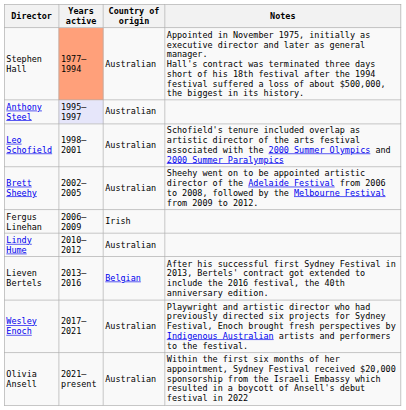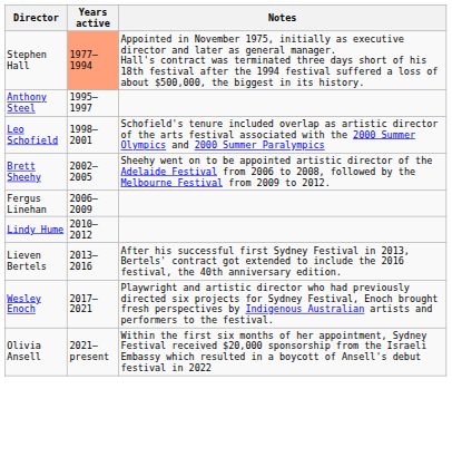 <table class="wikitable">
 <tr>
 <th>Director</th>
 <th>Years active</th>
-<th>Country of origin</th>
 <th>Notes</th>
 </tr>
 <tr>
 <td>Stephen Hall</td>
 <td style="background: lightsalmon;">1977–1994</td>
-<td>Australian</td>
 <td>Appointed in November 1975, initially as executive director and later as general manager.<br>Hall's contract was terminated three days short of his 18th festival after the 1994 festival suffered a loss of about $500,000, the biggest in its history.</td>
 </tr>
 <tr>
 <td><a href='#'>Anthony Steel</a></td>
-<td style="background: lavender;">1995–1997</td>
-<td>Australian</td>
+<td>1995–1997</td>
 <td></td>
 </tr>
 <tr>
 <td><a href='#'>Leo Schofield</a></td>
 <td>1998–2001</td>
-<td>Australian</td>
 <td>Schofield's tenure included overlap as artistic director of the arts festival associated with the <a href='#'>2000 Summer Olympics</a> and <a href='#'>2000 Summer Paralympics</a></td>
 </tr>
 <tr>
 <td><a href='#'>Brett Sheehy</a></td>
 <td>2002–2005</td>
-<td>Australian</td>
 <td>Sheehy went on to be appointed artistic director of the <a href='#'>Adelaide Festival</a> from 2006 to 2008, followed by the <a href='#'>Melbourne Festival</a> from 2009 to 2012.</td>
 </tr>
 <tr>
 <td>Fergus Linehan</td>
 <td>2006–2009</td>
-<td>Irish</td>
 <td></td>
 </tr>
 <tr>
 <td><a href='#'>Lindy Hume</a></td>
 <td>2010–2012</td>
-<td>Australian</td>
 <td></td>
 </tr>
 <tr>
 <td>Lieven Bertels</td>
 <td>2013–2016</td>
-<td><a href='#'>Belgian</a></td>
 <td>After his successful first Sydney Festival in 2013, Bertels' contract got extended to include the 2016 festival, the 40th anniversary edition.</td>
 </tr>
 <tr>
 <td><a href='#'>Wesley Enoch</a></td>
 <td>2017–2021</td>
-<td>Australian</td>
 <td>Playwright and artistic director who had previously directed six projects for Sydney Festival, Enoch brought fresh perspectives by <a href='#'>Indigenous Australian</a> artists and performers to the festival.</td>
 </tr>
 <tr>
 <td>Olivia Ansell</td>
 <td>2021–present</td>
-<td>Australian</td>
 <td>Within the first six months of her appointment, Sydney Festival received $20,000 sponsorship from the Israeli Embassy which resulted in a boycott of Ansell's debut festival in 2022</td>
 </tr>
 </table>
